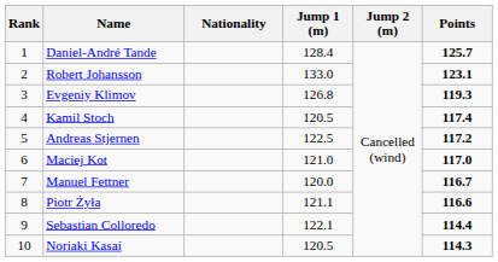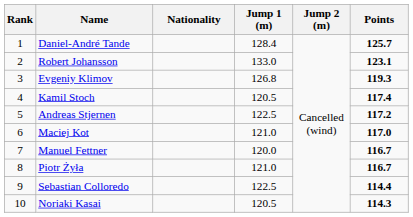 <table class="wikitable sortable" style="text-align: center;">
 <tr>
 <th align=center>Rank</th>
 <th width=160>Name</th>
 <th width=110>Nationality</th>
 <th width=75>Jump 1 (m)</th>
 <th width=75>Jump 2 (m)</th>
 <th width=75>Points</th>
 </tr>
 <tr>
 <td>1</td>
 <td align=left><a href='#'>Daniel-André Tande</a></td>
 <td align="left"></td>
 <td>128.4</td>
 <td rowspan=10>Cancelled<br>(wind)</td>
 <td><strong>125.7</strong></td>
 </tr>
 <tr>
 <td>2</td>
 <td align=left><a href='#'>Robert Johansson</a></td>
 <td align="left"></td>
 <td>133.0</td>
 <td><strong>123.1</strong></td>
 </tr>
 <tr>
 <td>3</td>
 <td align=left><a href='#'>Evgeniy Klimov</a></td>
 <td align="left"></td>
 <td>126.8</td>
 <td><strong>119.3</strong></td>
 </tr>
 <tr>
 <td>4</td>
 <td align=left><a href='#'>Kamil Stoch</a></td>
 <td align="left"></td>
 <td>120.5</td>
 <td><strong>117.4</strong></td>
 </tr>
 <tr>
 <td>5</td>
 <td align=left><a href='#'>Andreas Stjernen</a></td>
 <td align="left"></td>
 <td>122.5</td>
 <td><strong>117.2</strong></td>
 </tr>
 <tr>
 <td>6</td>
 <td align=left><a href='#'>Maciej Kot</a></td>
 <td align=left></td>
 <td>121.0</td>
 <td><strong>117.0</strong></td>
 </tr>
 <tr>
 <td>7</td>
 <td align=left><a href='#'>Manuel Fettner</a></td>
 <td align=left></td>
 <td>120.0</td>
 <td><strong>116.7</strong></td>
 </tr>
 <tr>
 <td>8</td>
 <td align=left><a href='#'>Piotr Żyła</a></td>
 <td align=left></td>
-<td>121.1</td>
-<td><strong>116.6</strong></td>
+<td>121.0</td>
+<td><strong>116.7</strong></td>
 </tr>
 <tr>
 <td>9</td>
 <td align=left><a href='#'>Sebastian Colloredo</a></td>
 <td align=left></td>
-<td>122.1</td>
+<td>122.5</td>
 <td><strong>114.4</strong></td>
 </tr>
 <tr>
 <td>10</td>
 <td align=left><a href='#'>Noriaki Kasai</a></td>
 <td align=left></td>
 <td>120.5</td>
 <td><strong>114.3</strong></td>
 </tr>
 </table>
